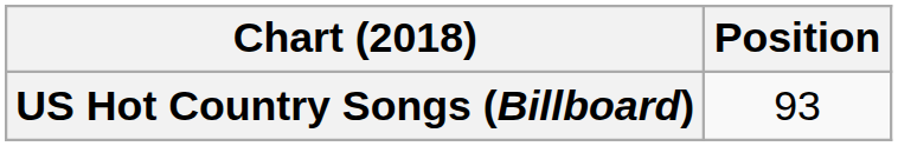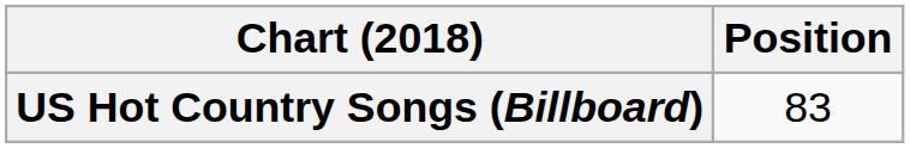 <table class="wikitable sortable plainrowheaders" style="text-align:center">
 <tr>
 <th scope="col">Chart (2018)</th>
 <th scope="col">Position</th>
 </tr>
 <tr>
 <th scope="row">US Hot Country Songs (<em>Billboard</em>)</th>
-<td>93</td>
+<td>83</td>
 </tr>
 </table>
